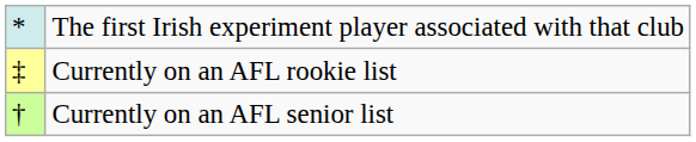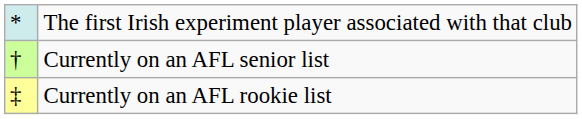 <table class="wikitable">
 <tr>
 <td style="background:#CFECEC; width:1em">*</td>
 <td>The first Irish experiment player associated with that club</td>
 </tr>
 <tr>
+<td style="background:#CCFF99; width:1em">†</td>
+<td>Currently on an AFL senior list</td>
+</tr>
+<tr>
 <td style="background:#ff9; width:1em">‡</td>
 <td>Currently on an AFL rookie list</td>
 </tr>
-<tr>
-<td style="background:#CCFF99; width:1em">†</td>
-<td>Currently on an AFL senior list</td>
-</tr>
 </table>
